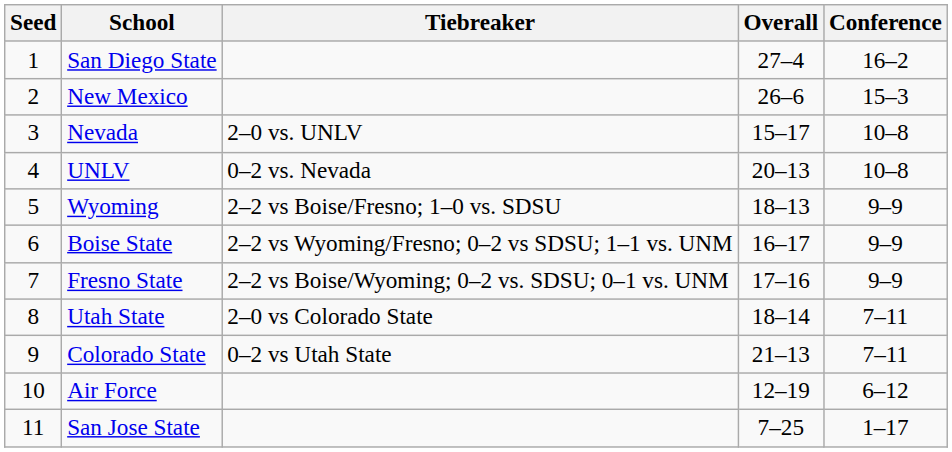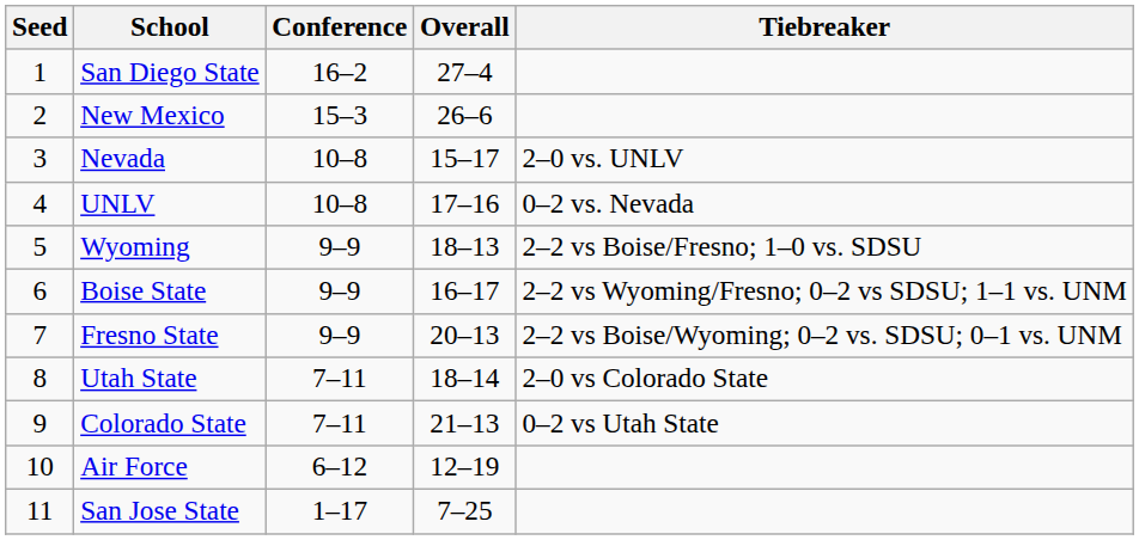 <table class="wikitable" style="text-align:center">
 <tr>
 <th>Seed</th>
 <th>School</th>
+<th>Conference</th>
+<th>Overall</th>
 <th>Tiebreaker</th>
-<th>Overall</th>
-<th>Conference</th>
 </tr>
 <tr>
 <td>1</td>
 <td align=left><a href='#'>San Diego State</a></td>
+<td>16–2</td>
+<td>27–4</td>
 <td></td>
-<td>27–4</td>
-<td>16–2</td>
 </tr>
 <tr>
 <td>2</td>
 <td align=left><a href='#'>New Mexico</a></td>
+<td>15–3</td>
+<td>26–6</td>
 <td></td>
-<td>26–6</td>
-<td>15–3</td>
 </tr>
 <tr>
 <td>3</td>
 <td align=left><a href='#'>Nevada</a></td>
+<td>10–8</td>
+<td>15–17</td>
 <td align=left>2–0 vs. UNLV</td>
-<td>15–17</td>
-<td>10–8</td>
 </tr>
 <tr>
 <td>4</td>
 <td align=left><a href='#'>UNLV</a></td>
+<td>10–8</td>
+<td>17–16</td>
 <td align=left>0–2 vs. Nevada</td>
-<td>20–13</td>
-<td>10–8</td>
 </tr>
 <tr>
 <td>5</td>
 <td align=left><a href='#'>Wyoming</a></td>
+<td>9–9</td>
+<td>18–13</td>
 <td align=left>2–2 vs Boise/Fresno; 1–0 vs. SDSU</td>
-<td>18–13</td>
-<td>9–9</td>
 </tr>
 <tr>
 <td>6</td>
 <td align=left><a href='#'>Boise State</a></td>
+<td>9–9</td>
+<td>16–17</td>
 <td align=left>2–2 vs Wyoming/Fresno; 0–2 vs SDSU; 1–1 vs. UNM</td>
-<td>16–17</td>
-<td>9–9</td>
 </tr>
 <tr>
 <td>7</td>
 <td align=left><a href='#'>Fresno State</a></td>
+<td>9–9</td>
+<td>20–13</td>
 <td align=left>2–2 vs Boise/Wyoming; 0–2 vs. SDSU; 0–1 vs. UNM</td>
-<td>17–16</td>
-<td>9–9</td>
 </tr>
 <tr>
 <td>8</td>
 <td align=left><a href='#'>Utah State</a></td>
+<td>7–11</td>
+<td>18–14</td>
 <td align=left>2–0 vs Colorado State</td>
-<td>18–14</td>
-<td>7–11</td>
 </tr>
 <tr>
 <td>9</td>
 <td align=left><a href='#'>Colorado State</a></td>
+<td>7–11</td>
+<td>21–13</td>
 <td align=left>0–2 vs Utah State</td>
-<td>21–13</td>
-<td>7–11</td>
 </tr>
 <tr>
 <td>10</td>
 <td align=left><a href='#'>Air Force</a></td>
+<td>6–12</td>
+<td>12–19</td>
 <td></td>
-<td>12–19</td>
-<td>6–12</td>
 </tr>
 <tr>
 <td>11</td>
 <td align=left><a href='#'>San Jose State</a></td>
+<td>1–17</td>
+<td>7–25</td>
 <td></td>
-<td>7–25</td>
-<td>1–17</td>
 </tr>
 </table>
